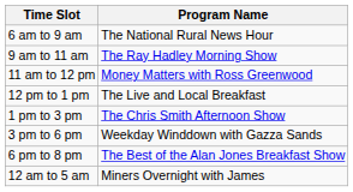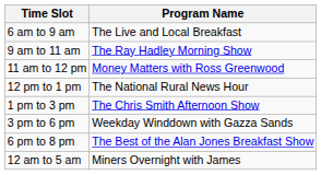 <table class="wikitable">
 <tr>
 <th>Time Slot</th>
 <th>Program Name</th>
 </tr>
 <tr>
 <td>6 am to 9 am</td>
-<td>The National Rural News Hour</td>
+<td>The Live and Local Breakfast</td>
 </tr>
 <tr>
 <td>9 am to 11 am</td>
 <td><a href='#'>The Ray Hadley Morning Show</a></td>
 </tr>
 <tr>
 <td>11 am to 12 pm</td>
 <td><a href='#'>Money Matters with Ross Greenwood</a></td>
 </tr>
 <tr>
 <td>12 pm to 1 pm</td>
-<td>The Live and Local Breakfast</td>
+<td>The National Rural News Hour</td>
 </tr>
 <tr>
 <td>1 pm to 3 pm</td>
 <td><a href='#'>The Chris Smith Afternoon Show</a></td>
 </tr>
 <tr>
 <td>3 pm to 6 pm</td>
 <td>Weekday Winddown with Gazza Sands</td>
 </tr>
 <tr>
 <td>6 pm to 8 pm</td>
 <td><a href='#'>The Best of the Alan Jones Breakfast Show</a></td>
 </tr>
 <tr>
 <td>12 am to 5 am</td>
 <td>Miners Overnight with James</td>
 </tr>
 </table>
